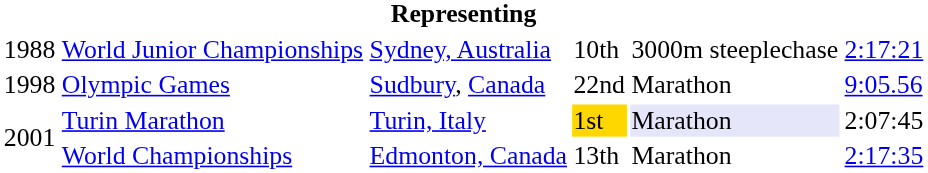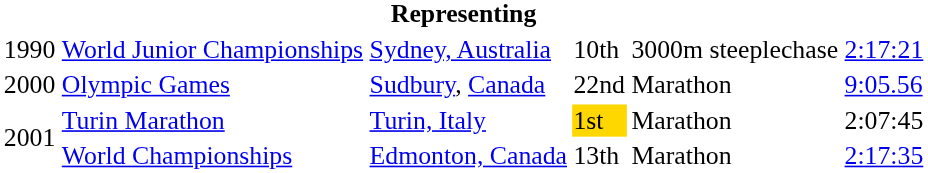 <table>
 <tr>
 <th colspan="6">Representing </th>
 </tr>
 <tr>
-<td>1988</td>
+<td>1990</td>
 <td><a href='#'>World Junior Championships</a></td>
 <td><a href='#'>Sydney, Australia</a></td>
 <td>10th</td>
 <td>3000m steeplechase</td>
 <td><a href='#'>2:17:21</a></td>
 </tr>
 <tr>
-<td>1998</td>
+<td>2000</td>
 <td><a href='#'>Olympic Games</a></td>
 <td><a href='#'>Sudbury</a>, <a href='#'>Canada</a></td>
 <td>22nd</td>
 <td>Marathon</td>
 <td><a href='#'>9:05.56</a></td>
 </tr>
 <tr>
 <td rowspan=2>2001</td>
 <td><a href='#'>Turin Marathon</a></td>
 <td><a href='#'>Turin, Italy</a></td>
 <td bgcolor="gold">1st</td>
-<td style="background: lavender;">Marathon</td>
+<td>Marathon</td>
 <td>2:07:45</td>
 </tr>
 <tr>
 <td><a href='#'>World Championships</a></td>
 <td><a href='#'>Edmonton, Canada</a></td>
 <td>13th</td>
 <td>Marathon</td>
 <td><a href='#'>2:17:35</a></td>
 </tr>
 </table>
